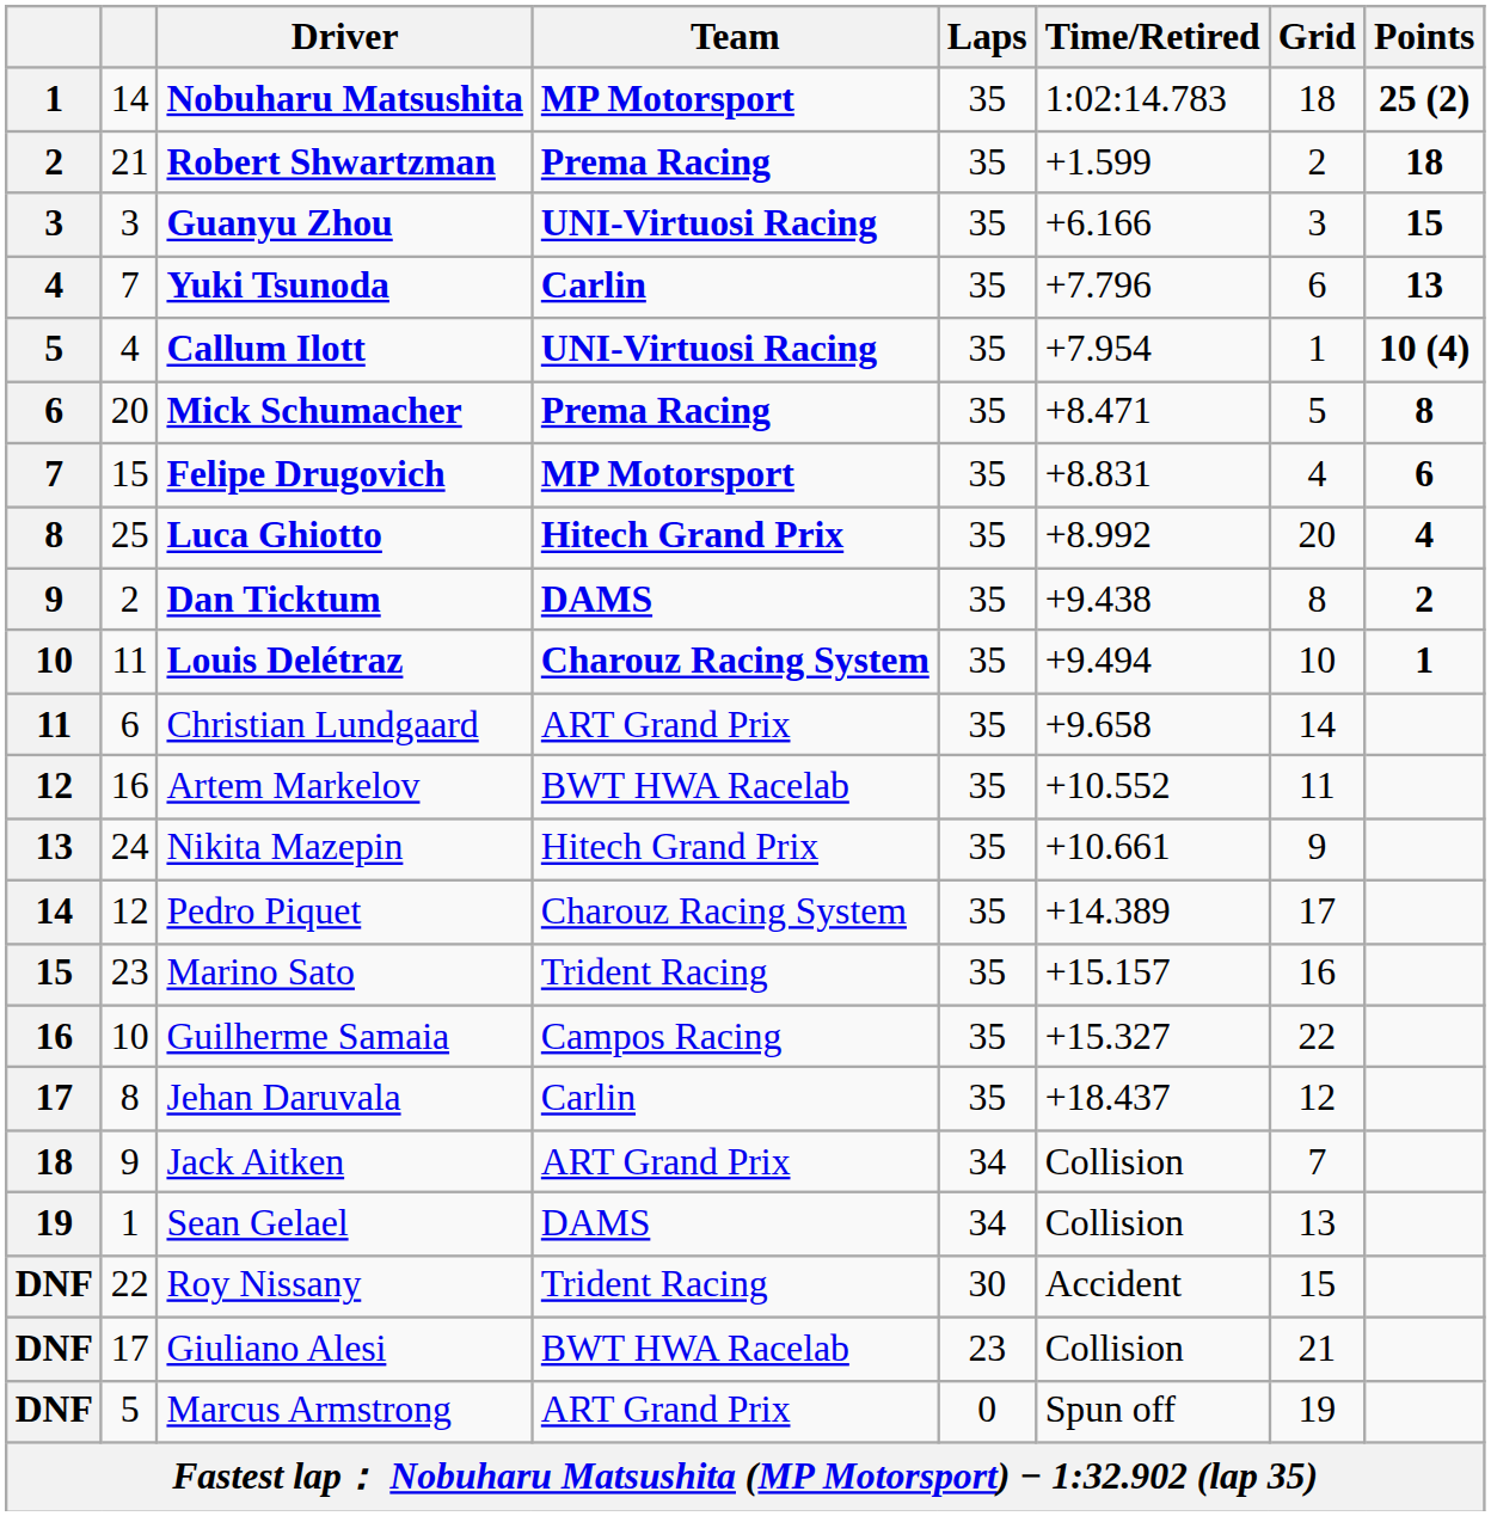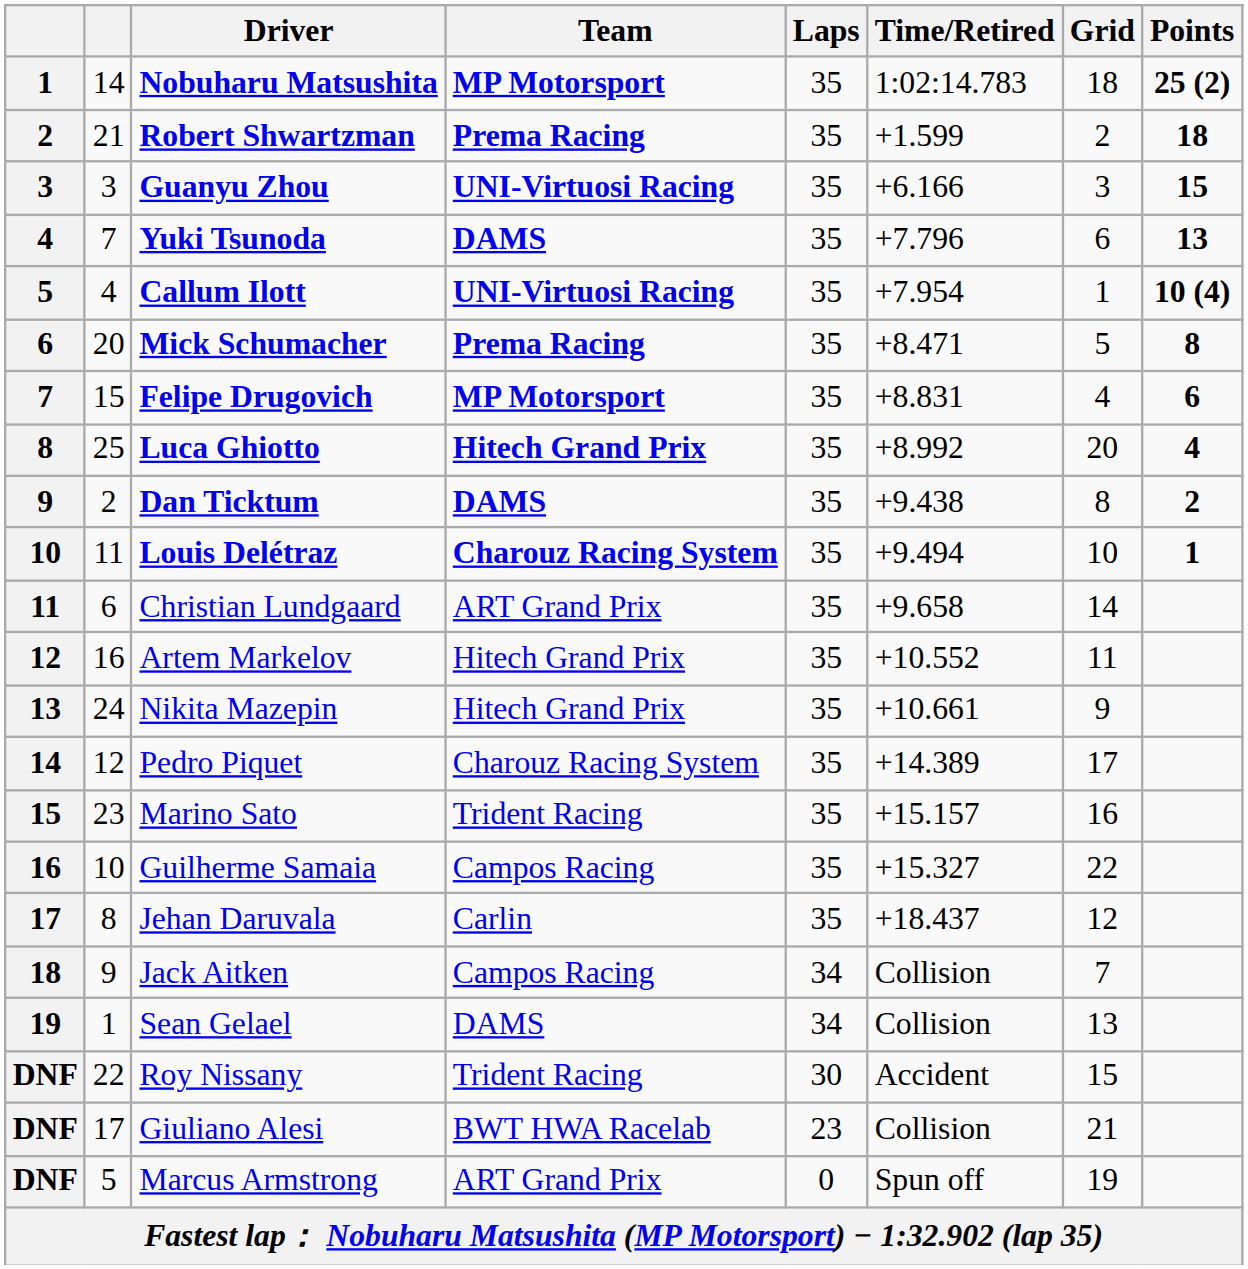 <table class="wikitable" style="font-size: 85%;">
 <tr>
 <th></th>
 <th></th>
 <th>Driver</th>
 <th>Team</th>
 <th>Laps</th>
 <th>Time/Retired</th>
 <th>Grid</th>
 <th>Points</th>
 </tr>
 <tr>
 <th>1</th>
 <td align="center">14</td>
 <td> <strong><a href='#'>Nobuharu Matsushita</a></strong></td>
 <td><strong><a href='#'>MP Motorsport</a></strong></td>
 <td align="center">35</td>
 <td>1:02:14.783</td>
 <td align="center">18</td>
 <td align="center"><strong>25 (2)</strong></td>
 </tr>
 <tr>
 <th>2</th>
 <td align="center">21</td>
 <td> <strong><a href='#'>Robert Shwartzman</a></strong></td>
 <td><strong><a href='#'>Prema Racing</a></strong></td>
 <td align="center">35</td>
 <td>+1.599</td>
 <td align="center">2</td>
 <td align="center"><strong>18</strong></td>
 </tr>
 <tr>
 <th>3</th>
 <td align="center">3</td>
 <td> <strong><a href='#'>Guanyu Zhou</a></strong></td>
 <td><strong><a href='#'>UNI-Virtuosi Racing</a></strong></td>
 <td align="center">35</td>
 <td>+6.166</td>
 <td align="center">3</td>
 <td align="center"><strong>15</strong></td>
 </tr>
 <tr>
 <th>4</th>
 <td align="center">7</td>
 <td> <strong><a href='#'>Yuki Tsunoda</a></strong></td>
-<td><strong><a href='#'>Carlin</a></strong></td>
+<td><strong><a href='#'>DAMS</a></strong></td>
 <td align="center">35</td>
 <td>+7.796</td>
 <td align="center">6</td>
 <td align="center"><strong>13</strong></td>
 </tr>
 <tr>
 <th>5</th>
 <td align="center">4</td>
 <td> <strong><a href='#'>Callum Ilott</a></strong></td>
 <td><strong><a href='#'>UNI-Virtuosi Racing</a></strong></td>
 <td align="center">35</td>
 <td>+7.954</td>
 <td align="center">1</td>
 <td align="center"><strong>10 (4)</strong></td>
 </tr>
 <tr>
 <th>6</th>
 <td align="center">20</td>
 <td> <strong><a href='#'>Mick Schumacher</a></strong></td>
 <td><strong><a href='#'>Prema Racing</a></strong></td>
 <td align="center">35</td>
 <td>+8.471</td>
 <td align="center">5</td>
 <td align="center"><strong>8</strong></td>
 </tr>
 <tr>
 <th>7</th>
 <td align="center">15</td>
 <td> <strong><a href='#'>Felipe Drugovich</a></strong></td>
 <td><strong><a href='#'>MP Motorsport</a></strong></td>
 <td align="center">35</td>
 <td>+8.831</td>
 <td align="center">4</td>
 <td align="center"><strong>6</strong></td>
 </tr>
 <tr>
 <th>8</th>
 <td align="center">25</td>
 <td> <strong><a href='#'>Luca Ghiotto</a></strong></td>
 <td><strong><a href='#'>Hitech Grand Prix</a></strong></td>
 <td align="center">35</td>
 <td>+8.992</td>
 <td align="center">20</td>
 <td align="center"><strong>4</strong></td>
 </tr>
 <tr>
 <th>9</th>
 <td align="center">2</td>
 <td> <strong><a href='#'>Dan Ticktum</a></strong></td>
 <td><strong><a href='#'>DAMS</a></strong></td>
 <td align="center">35</td>
 <td>+9.438</td>
 <td align="center">8</td>
 <td align="center"><strong>2</strong></td>
 </tr>
 <tr>
 <th>10</th>
 <td align="center">11</td>
 <td> <strong><a href='#'>Louis Delétraz</a></strong></td>
 <td><strong><a href='#'>Charouz Racing System</a></strong></td>
 <td align="center">35</td>
 <td>+9.494</td>
 <td align="center">10</td>
 <td align="center"><strong>1</strong></td>
 </tr>
 <tr>
 <th>11</th>
 <td align="center">6</td>
 <td> <a href='#'>Christian Lundgaard</a></td>
 <td><a href='#'>ART Grand Prix</a></td>
 <td align="center">35</td>
 <td>+9.658</td>
 <td align="center">14</td>
 <td align="center"></td>
 </tr>
 <tr>
 <th>12</th>
 <td align="center">16</td>
 <td> <a href='#'>Artem Markelov</a></td>
-<td><a href='#'>BWT HWA Racelab</a></td>
+<td><a href='#'>Hitech Grand Prix</a></td>
 <td align="center">35</td>
 <td>+10.552</td>
 <td align="center">11</td>
 <td align="center"></td>
 </tr>
 <tr>
 <th>13</th>
 <td align="center">24</td>
 <td> <a href='#'>Nikita Mazepin</a></td>
 <td><a href='#'>Hitech Grand Prix</a></td>
 <td align="center">35</td>
 <td>+10.661</td>
 <td align="center">9</td>
 <td align="center"></td>
 </tr>
 <tr>
 <th>14</th>
 <td align="center">12</td>
 <td> <a href='#'>Pedro Piquet</a></td>
 <td><a href='#'>Charouz Racing System</a></td>
 <td align="center">35</td>
 <td>+14.389</td>
 <td align="center">17</td>
 <td align="center"></td>
 </tr>
 <tr>
 <th>15</th>
 <td align="center">23</td>
 <td> <a href='#'>Marino Sato</a></td>
 <td><a href='#'>Trident Racing</a></td>
 <td align="center">35</td>
 <td>+15.157</td>
 <td align="center">16</td>
 <td align="center"></td>
 </tr>
 <tr>
 <th>16</th>
 <td align="center">10</td>
 <td> <a href='#'>Guilherme Samaia</a></td>
 <td><a href='#'>Campos Racing</a></td>
 <td align="center">35</td>
 <td>+15.327</td>
 <td align="center">22</td>
 <td align="center"></td>
 </tr>
 <tr>
 <th>17</th>
 <td align="center">8</td>
 <td>  <a href='#'>Jehan Daruvala</a></td>
 <td><a href='#'>Carlin</a></td>
 <td align="center">35</td>
 <td>+18.437</td>
 <td align="center">12</td>
 <td align="center"></td>
 </tr>
 <tr>
 <th>18</th>
 <td align="center">9</td>
 <td> <a href='#'>Jack Aitken</a></td>
-<td><a href='#'>ART Grand Prix</a></td>
+<td><a href='#'>Campos Racing</a></td>
 <td align="center">34</td>
 <td>Collision</td>
 <td align="center">7</td>
 <td align="center"></td>
 </tr>
 <tr>
 <th>19</th>
 <td align="center">1</td>
 <td> <a href='#'>Sean Gelael</a></td>
 <td><a href='#'>DAMS</a></td>
 <td align="center">34</td>
 <td>Collision</td>
 <td align="center">13</td>
 <td align="center"></td>
 </tr>
 <tr>
 <th>DNF</th>
 <td align="center">22</td>
 <td> <a href='#'>Roy Nissany</a></td>
 <td><a href='#'>Trident Racing</a></td>
 <td align="center">30</td>
 <td>Accident</td>
 <td align="center">15</td>
 <td align="center"></td>
 </tr>
 <tr>
 <th>DNF</th>
 <td align="center">17</td>
 <td> <a href='#'>Giuliano Alesi</a></td>
 <td><a href='#'>BWT HWA Racelab</a></td>
 <td align="center">23</td>
 <td>Collision</td>
 <td align="center">21</td>
 <td align="center"></td>
 </tr>
 <tr>
 <th>DNF</th>
 <td align="center">5</td>
 <td> <a href='#'>Marcus Armstrong</a></td>
 <td><a href='#'>ART Grand Prix</a></td>
 <td align="center">0</td>
 <td>Spun off</td>
 <td align="center">19</td>
 <td align="center"></td>
 </tr>
 <tr>
 <th colspan="8" align="center"><em>Fastest lap：  <a href='#'>Nobuharu Matsushita</a> (<a href='#'>MP Motorsport</a>) − 1:32.902 (lap 35)</em></th>
 </tr>
 </table>
